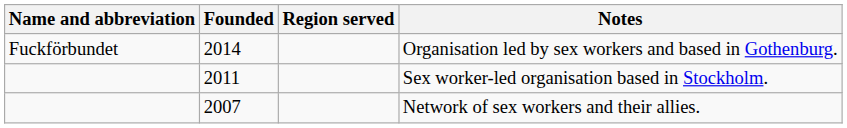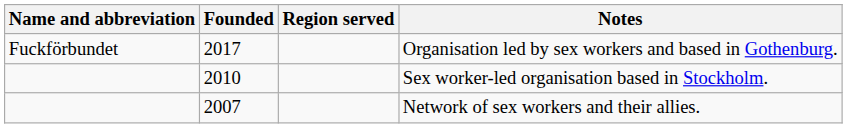 <table class="wikitable sortable">
 <tr>
 <th>Name and abbreviation</th>
 <th>Founded</th>
 <th>Region served</th>
 <th>Notes</th>
 </tr>
 <tr>
 <td>Fuckförbundet</td>
-<td>2014</td>
+<td>2017</td>
 <td></td>
 <td>Organisation led by sex workers and based in <a href='#'>Gothenburg</a>.</td>
 </tr>
 <tr>
 <td></td>
-<td>2011</td>
+<td>2010</td>
 <td></td>
 <td>Sex worker-led organisation based in <a href='#'>Stockholm</a>.</td>
 </tr>
 <tr>
 <td></td>
 <td>2007</td>
 <td></td>
 <td>Network of sex workers and their allies.</td>
 </tr>
 </table>
